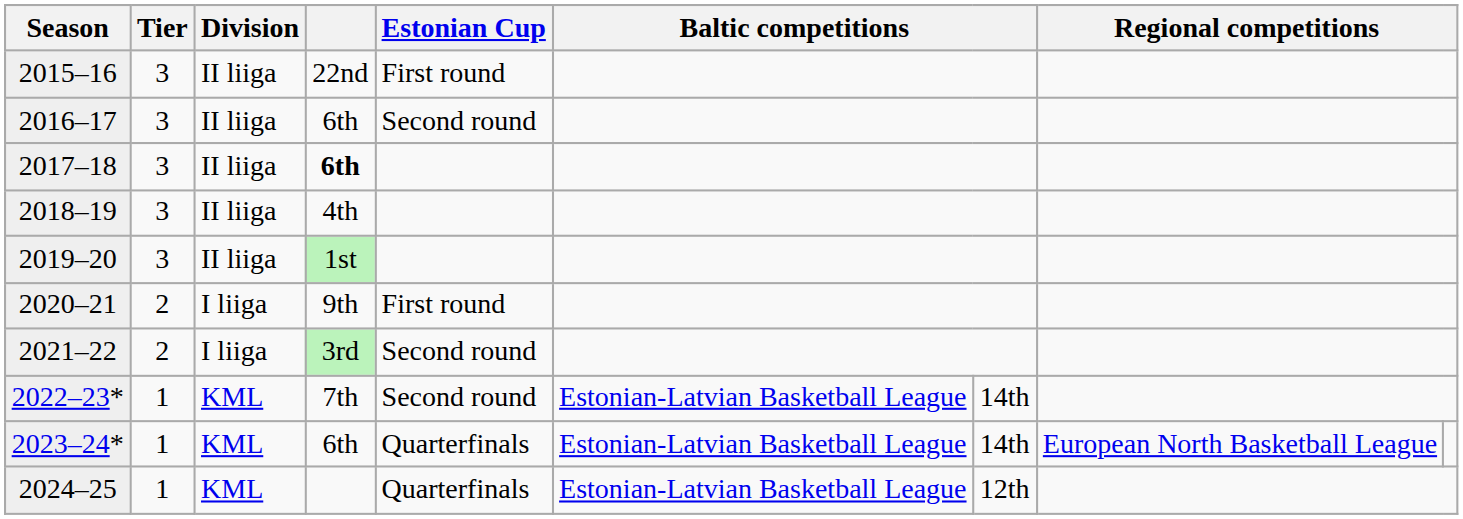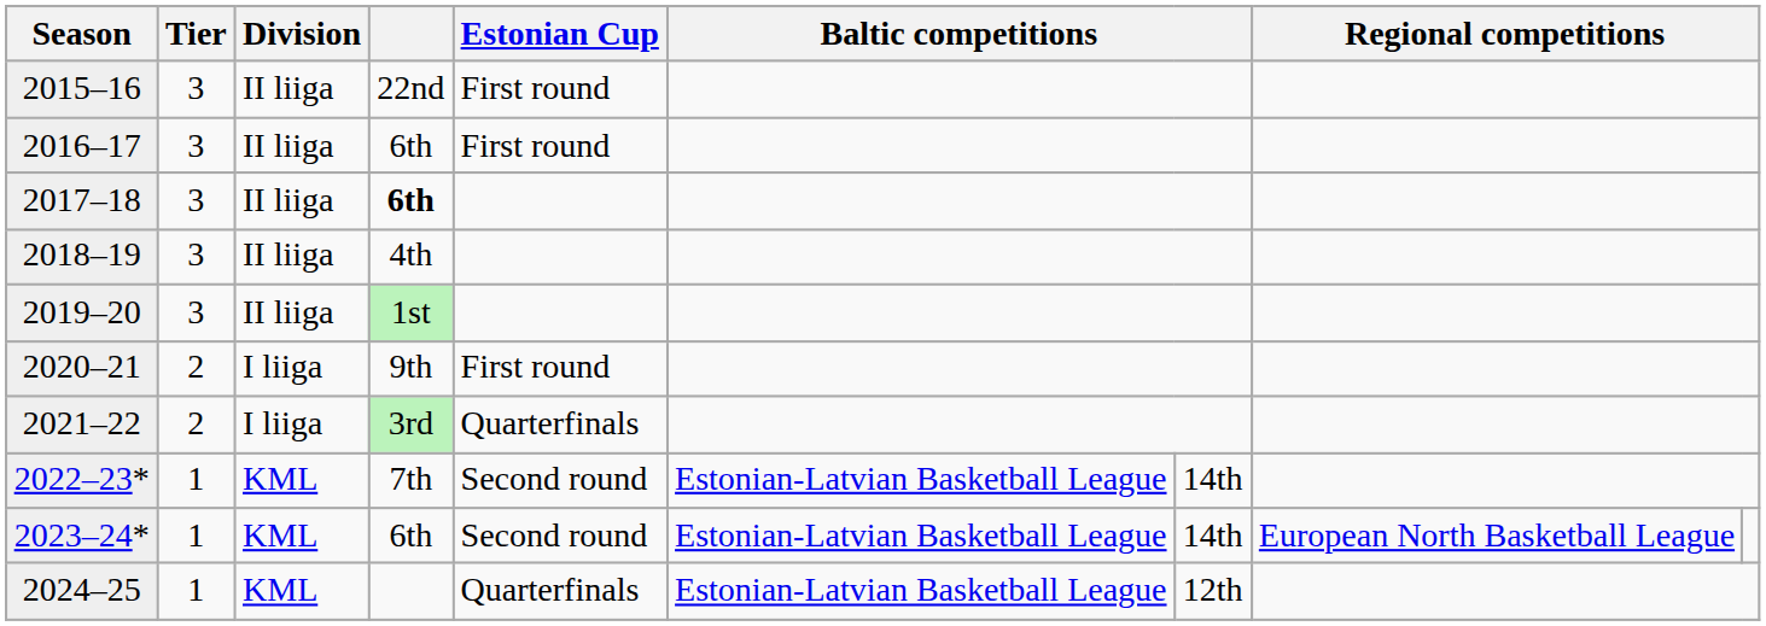 <table class="wikitable" style="font-size:85%; text-align:center">
 <tr>
 <th>Season</th>
 <th>Tier</th>
 <th>Division</th>
 <th></th>
 <th><a href='#'>Estonian Cup</a></th>
 <th colspan=2>Baltic competitions</th>
 <th colspan=2>Regional competitions</th>
 </tr>
 <tr>
 <td bgcolor=#efefef>2015–16</td>
 <td>3</td>
 <td align=left>II liiga</td>
 <td>22nd</td>
 <td align=left>First round</td>
 <td colspan=2></td>
 <td colspan=2></td>
 </tr>
 <tr>
 <td bgcolor=#efefef>2016–17</td>
 <td>3</td>
 <td align=left>II liiga</td>
 <td>6th</td>
-<td align=left>Second round</td>
+<td align=left>First round</td>
 <td colspan=2></td>
 </tr>
 <tr>
 <td bgcolor=#efefef>2017–18</td>
 <td>3</td>
 <td align=left>II liiga</td>
 <td><strong>6th</strong></td>
 <td align=left></td>
 <td colspan=2></td>
 <td colspan=2></td>
 </tr>
 <tr>
 <td bgcolor=#efefef>2018–19</td>
 <td>3</td>
 <td align=left>II liiga</td>
 <td>4th</td>
 <td align=left></td>
 <td colspan=2></td>
 <td colspan=2></td>
 </tr>
 <tr>
 <td bgcolor=#efefef>2019–20</td>
 <td>3</td>
 <td align=left>II liiga</td>
 <td bgcolor=#BBF3BB>1st</td>
 <td align=left></td>
 <td colspan=2></td>
 <td colspan=2></td>
 </tr>
 <tr>
 <td bgcolor=#efefef>2020–21</td>
 <td>2</td>
 <td align=left>I liiga</td>
 <td>9th</td>
 <td align=left>First round</td>
 <td colspan=2></td>
 <td colspan=2></td>
 </tr>
 <tr>
 <td bgcolor=#efefef>2021–22</td>
 <td>2</td>
 <td align=left>I liiga</td>
 <td bgcolor=#BBF3BB>3rd</td>
-<td align=left>Second round</td>
+<td align=left>Quarterfinals</td>
 <td colspan=2></td>
 <td colspan=2></td>
 </tr>
 <tr>
 <td bgcolor=#efefef><a href='#'>2022–23</a>*</td>
 <td>1</td>
 <td align=left><a href='#'>KML</a></td>
 <td>7th</td>
 <td align=left>Second round</td>
 <td align=left><a href='#'>Estonian-Latvian Basketball League</a></td>
 <td>14th</td>
 <td colspan=2></td>
 </tr>
 <tr>
 <td bgcolor=#efefef><a href='#'>2023–24</a>*</td>
 <td>1</td>
 <td align=left><a href='#'>KML</a></td>
 <td>6th</td>
-<td align=left>Quarterfinals</td>
+<td align=left>Second round</td>
 <td align=left><a href='#'>Estonian-Latvian Basketball League</a></td>
 <td>14th</td>
 <td align=left><a href='#'>European North Basketball League</a></td>
 <td></td>
 </tr>
 <tr>
 <td bgcolor=#efefef>2024–25</td>
 <td>1</td>
 <td align=left><a href='#'>KML</a></td>
 <td></td>
 <td align=left>Quarterfinals</td>
 <td align=left><a href='#'>Estonian-Latvian Basketball League</a></td>
 <td>12th</td>
 <td colspan=2></td>
 </tr>
 </table>
